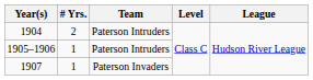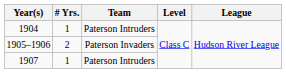 <table class="wikitable" style="text-align:center; font-size: 95%;">
 <tr>
 <th>Year(s)</th>
 <th># Yrs.</th>
 <th>Team</th>
 <th>Level</th>
 <th>League</th>
 </tr>
 <tr>
 <td>1904</td>
-<td>2</td>
+<td>1</td>
 <td>Paterson Intruders</td>
 <td rowspan=3><a href='#'>Class C</a></td>
 <td rowspan=3><a href='#'>Hudson River League</a></td>
 </tr>
 <tr>
 <td>1905–1906</td>
-<td>1</td>
-<td>Paterson Intruders</td>
+<td>2</td>
+<td>Paterson Invaders</td>
 </tr>
 <tr>
 <td>1907</td>
 <td>1</td>
-<td>Paterson Invaders</td>
+<td>Paterson Intruders</td>
 </tr>
 </table>
